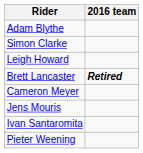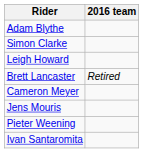 <table class="wikitable">
 <tr>
 <th>Rider</th>
 <th>2016 team</th>
 </tr>
 <tr>
 <td><a href='#'>Adam Blythe</a></td>
 <td></td>
 </tr>
 <tr>
 <td><a href='#'>Simon Clarke</a></td>
 <td></td>
 </tr>
 <tr>
 <td><a href='#'>Leigh Howard</a></td>
 <td></td>
 </tr>
 <tr>
 <td><a href='#'>Brett Lancaster</a></td>
-<td><strong><em>Retired</em></strong></td>
+<td><em>Retired</em></td>
 </tr>
 <tr>
 <td><a href='#'>Cameron Meyer</a></td>
 <td></td>
 </tr>
 <tr>
 <td><a href='#'>Jens Mouris</a></td>
 <td></td>
 </tr>
 <tr>
+<td><a href='#'>Pieter Weening</a></td>
+<td></td>
+</tr>
+<tr>
 <td><a href='#'>Ivan Santaromita</a></td>
 <td></td>
 </tr>
-<tr>
-<td><a href='#'>Pieter Weening</a></td>
-<td></td>
-</tr>
 </table>
